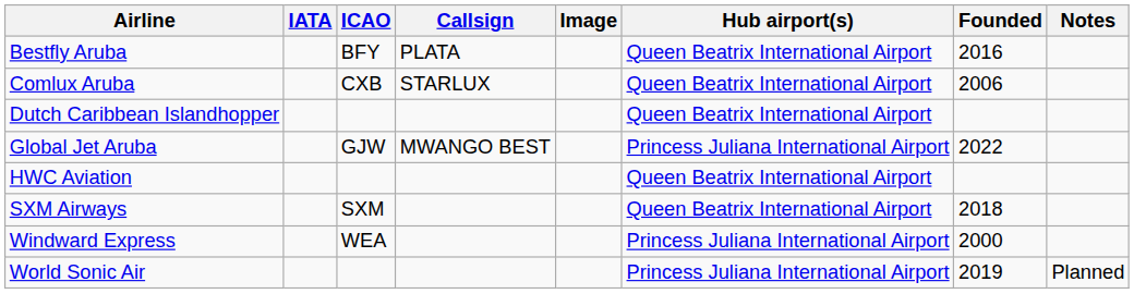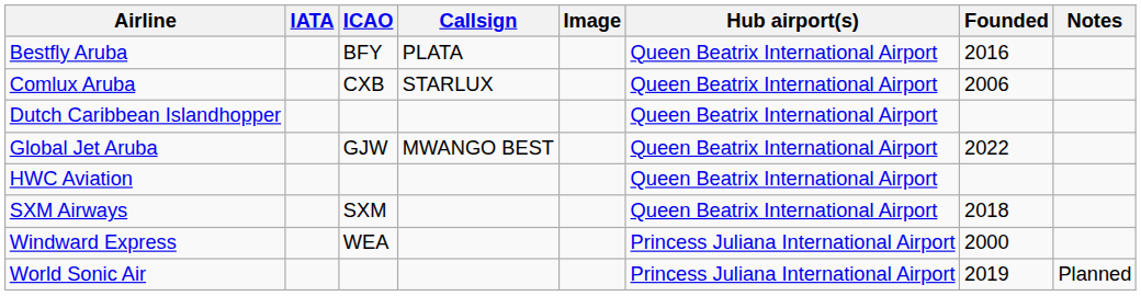 <table class="wikitable sortable">
 <tr valign="middle">
 <th>Airline</th>
 <th><a href='#'>IATA</a></th>
 <th><a href='#'>ICAO</a></th>
 <th><a href='#'>Callsign</a></th>
 <th class="unsortable">Image</th>
 <th>Hub airport(s)</th>
 <th>Founded</th>
 <th class="unsortable">Notes</th>
 </tr>
 <tr>
 <td><a href='#'>Bestfly Aruba</a></td>
 <td></td>
 <td>BFY</td>
 <td>PLATA</td>
 <td></td>
 <td><a href='#'>Queen Beatrix International Airport</a></td>
 <td>2016</td>
 <td></td>
 </tr>
 <tr>
 <td><a href='#'>Comlux Aruba</a></td>
 <td></td>
 <td>CXB</td>
 <td>STARLUX</td>
 <td></td>
 <td><a href='#'>Queen Beatrix International Airport</a></td>
 <td>2006</td>
 <td></td>
 </tr>
 <tr>
 <td><a href='#'>Dutch Caribbean Islandhopper</a></td>
 <td></td>
 <td></td>
 <td></td>
 <td></td>
 <td><a href='#'>Queen Beatrix International Airport</a></td>
 <td></td>
 <td></td>
 </tr>
 <tr>
 <td><a href='#'>Global Jet Aruba</a></td>
 <td></td>
 <td>GJW</td>
 <td>MWANGO BEST</td>
 <td></td>
-<td><a href='#'>Princess Juliana International Airport</a></td>
+<td><a href='#'>Queen Beatrix International Airport</a></td>
 <td>2022</td>
 <td></td>
 </tr>
 <tr>
 <td><a href='#'>HWC Aviation</a></td>
 <td></td>
 <td></td>
 <td></td>
 <td></td>
 <td><a href='#'>Queen Beatrix International Airport</a></td>
 <td></td>
 <td></td>
 </tr>
 <tr>
 <td><a href='#'>SXM Airways</a></td>
 <td></td>
 <td>SXM</td>
 <td></td>
 <td></td>
 <td><a href='#'>Queen Beatrix International Airport</a></td>
 <td>2018</td>
 <td></td>
 </tr>
 <tr>
 <td><a href='#'>Windward Express</a></td>
 <td></td>
 <td>WEA</td>
 <td></td>
 <td></td>
 <td><a href='#'>Princess Juliana International Airport</a></td>
 <td>2000</td>
 <td></td>
 </tr>
 <tr>
 <td><a href='#'>World Sonic Air</a></td>
 <td></td>
 <td></td>
 <td></td>
 <td></td>
 <td><a href='#'>Princess Juliana International Airport</a></td>
 <td>2019</td>
 <td>Planned</td>
 </tr>
 </table>
